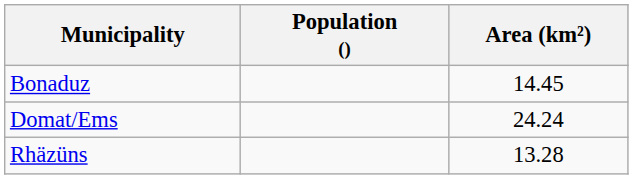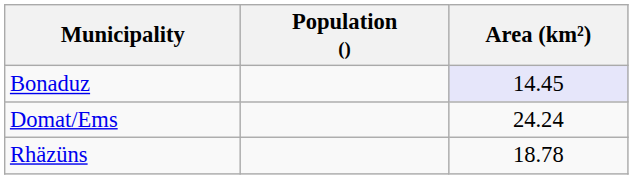 <table class="wikitable">
 <tr>
 <th width="160">Municipality</th>
 <th width="140">Population <small><br>()</small></th>
 <th width="120">Area (km²)</th>
 </tr>
 <tr>
 <td><a href='#'>Bonaduz</a></td>
 <td align="center"></td>
-<td align="center">14.45</td>
+<td align="center" style="background: lavender;">14.45</td>
 </tr>
 <tr>
 <td><a href='#'>Domat/Ems</a></td>
 <td align="center"></td>
 <td align="center">24.24</td>
 </tr>
 <tr>
 <td><a href='#'>Rhäzüns</a></td>
 <td align="center"></td>
-<td align="center">13.28</td>
+<td align="center">18.78</td>
 </tr>
 </table>
